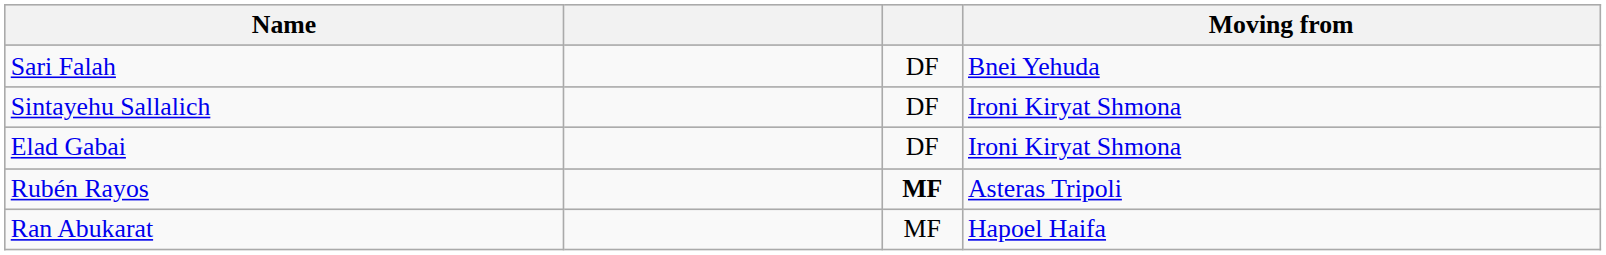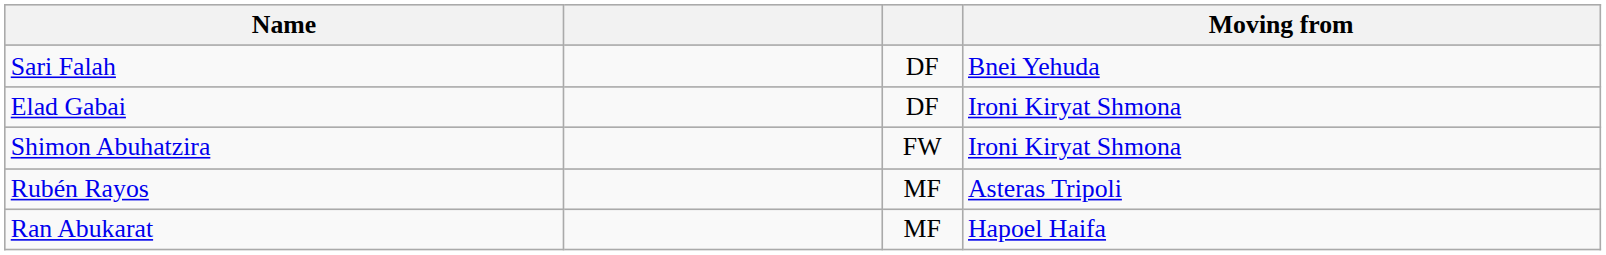 <table class="wikitable" style="text-align: center; width:50%">
 <tr>
 <th width=35% align="center">Name</th>
 <th width=20% align="center"></th>
 <th width=5% align="center"></th>
 <th width=50% align="center">Moving from</th>
 </tr>
 <tr>
 <td align=left><a href='#'>Sari Falah</a></td>
 <td></td>
 <td>DF</td>
 <td align=left> <a href='#'>Bnei Yehuda</a></td>
 </tr>
 <tr>
-<td align=left><a href='#'>Sintayehu Sallalich</a></td>
-<td></td>
-<td>DF</td>
-<td align=left> <a href='#'>Ironi Kiryat Shmona</a></td>
-</tr>
-<tr>
 <td align=left><a href='#'>Elad Gabai</a></td>
 <td></td>
 <td>DF</td>
 <td align=left> <a href='#'>Ironi Kiryat Shmona</a></td>
 </tr>
 <tr>
+<td align=left><a href='#'>Shimon Abuhatzira</a></td>
+<td></td>
+<td>FW</td>
+<td align=left> <a href='#'>Ironi Kiryat Shmona</a></td>
+</tr>
+<tr>
 <td align=left><a href='#'>Rubén Rayos</a></td>
 <td></td>
-<td><strong>MF</strong></td>
+<td>MF</td>
 <td align=left> <a href='#'>Asteras Tripoli</a></td>
 </tr>
 <tr>
 <td align=left><a href='#'>Ran Abukarat</a></td>
 <td></td>
 <td>MF</td>
 <td align=left> <a href='#'>Hapoel Haifa</a></td>
 </tr>
 </table>
